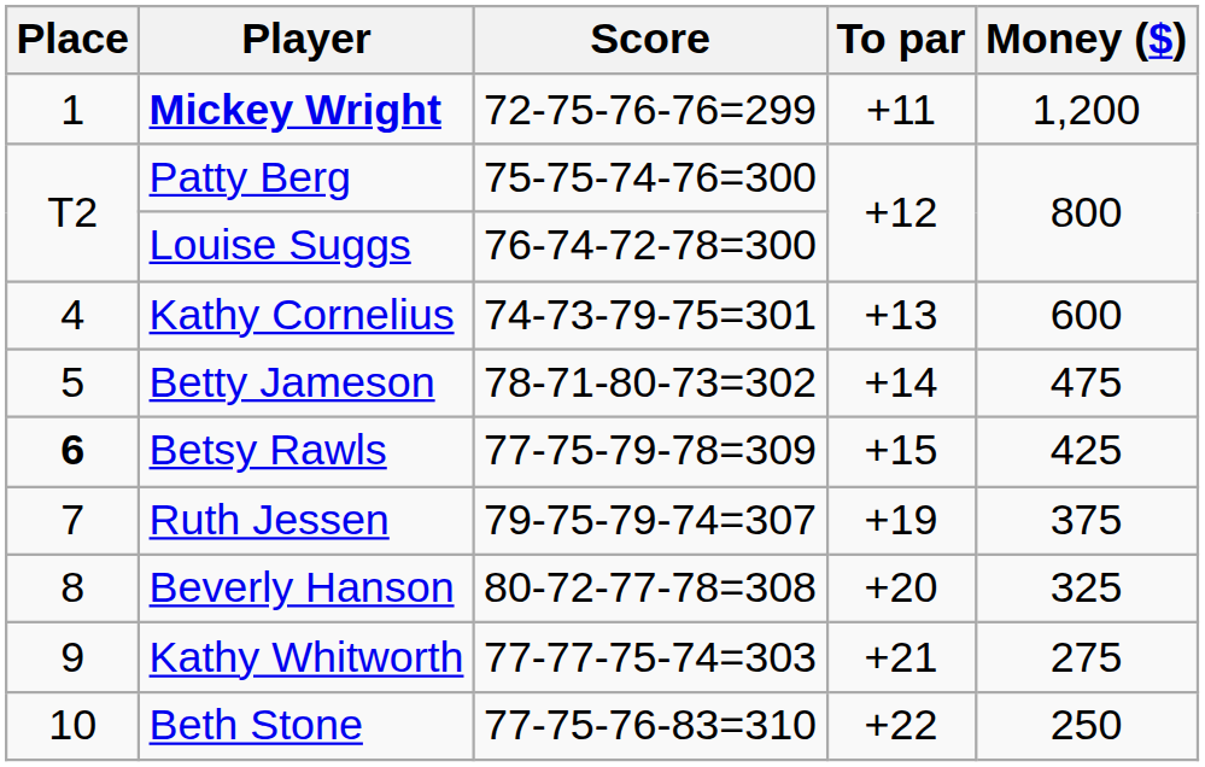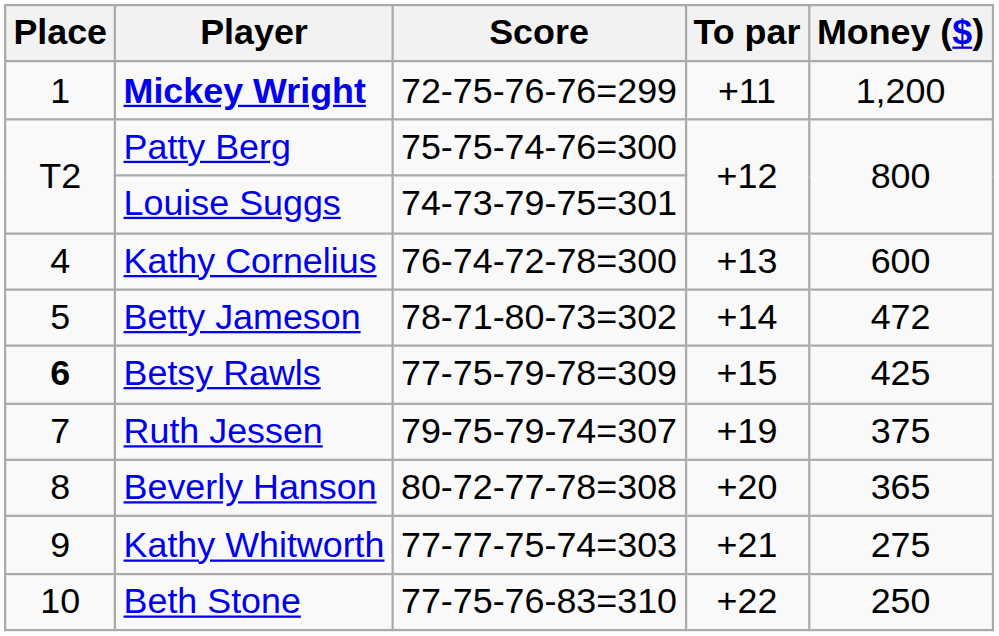 <table class="wikitable">
 <tr>
 <th>Place</th>
 <th>Player</th>
 <th>Score</th>
 <th>To par</th>
 <th>Money (<a href='#'>$</a>)</th>
 </tr>
 <tr>
 <td align=center>1</td>
 <td> <strong><a href='#'>Mickey Wright</a></strong></td>
 <td>72-75-76-76=299</td>
 <td align=center>+11</td>
 <td align=center>1,200</td>
 </tr>
 <tr>
 <td align=center rowspan=2>T2</td>
 <td> <a href='#'>Patty Berg</a></td>
 <td>75-75-74-76=300</td>
 <td align=center rowspan=2>+12</td>
 <td align=center rowspan=2>800</td>
 </tr>
 <tr>
 <td> <a href='#'>Louise Suggs</a></td>
-<td>76-74-72-78=300</td>
+<td>74-73-79-75=301</td>
 </tr>
 <tr>
 <td align=center>4</td>
 <td> <a href='#'>Kathy Cornelius</a></td>
-<td>74-73-79-75=301</td>
+<td>76-74-72-78=300</td>
 <td align=center>+13</td>
 <td align=center>600</td>
 </tr>
 <tr>
 <td align=center>5</td>
 <td> <a href='#'>Betty Jameson</a></td>
 <td>78-71-80-73=302</td>
 <td align=center>+14</td>
-<td align=center>475</td>
+<td align=center>472</td>
 </tr>
 <tr>
 <td align=center><strong>6</strong></td>
 <td> <a href='#'>Betsy Rawls</a></td>
 <td>77-75-79-78=309</td>
 <td align=center>+15</td>
 <td align=center>425</td>
 </tr>
 <tr>
 <td align=center>7</td>
 <td> <a href='#'>Ruth Jessen</a></td>
 <td>79-75-79-74=307</td>
 <td align=center>+19</td>
 <td align=center>375</td>
 </tr>
 <tr>
 <td align=center>8</td>
 <td> <a href='#'>Beverly Hanson</a></td>
 <td>80-72-77-78=308</td>
 <td align=center>+20</td>
-<td align=center>325</td>
+<td align=center>365</td>
 </tr>
 <tr>
 <td align=center>9</td>
 <td> <a href='#'>Kathy Whitworth</a></td>
 <td>77-77-75-74=303</td>
 <td align=center>+21</td>
 <td align=center>275</td>
 </tr>
 <tr>
 <td align=center>10</td>
 <td> <a href='#'>Beth Stone</a></td>
 <td>77-75-76-83=310</td>
 <td align=center>+22</td>
 <td align=center>250</td>
 </tr>
 </table>
